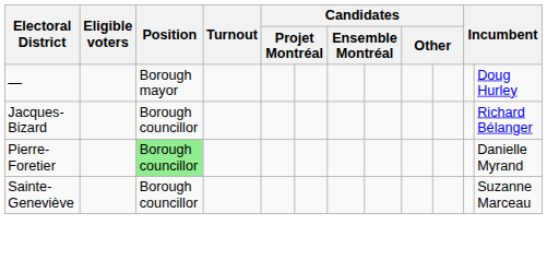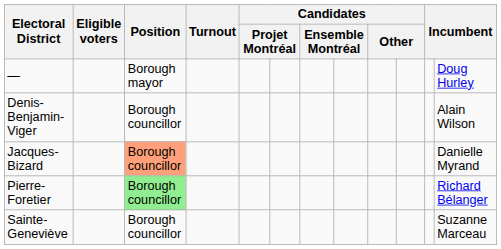 <table class="wikitable" width="100%">
 <tr>
 <th width=10% rowspan=2>Electoral District</th>
 <th width=6% rowspan=2>Eligible voters</th>
 <th width=8% rowspan=2>Position</th>
 <th width=4% rowspan=2>Turnout</th>
 <th colspan=6>Candidates</th>
 <th width=11% colspan=2 rowspan=2>Incumbent</th>
 </tr>
 <tr>
 <th width=11% colspan=2 ><span>Projet Montréal</span></th>
 <th width=11% colspan=2 ><span>Ensemble Montréal</span></th>
 <th width=11% colspan=2 >Other</th>
 </tr>
 <tr>
 <td>—</td>
 <td></td>
 <td>Borough mayor</td>
 <td></td>
 <td></td>
 <td></td>
 <td></td>
 <td></td>
 <td></td>
 <td></td>
 <td> </td>
 <td><a href='#'>Doug Hurley</a></td>
 </tr>
 <tr>
-<td>Jacques-Bizard</td>
+<td>Denis-Benjamin-Viger</td>
 <td></td>
 <td>Borough councillor</td>
 <td></td>
 <td></td>
 <td></td>
 <td></td>
 <td></td>
 <td></td>
 <td></td>
 <td> </td>
-<td><a href='#'>Richard Bélanger</a></td>
+<td>Alain Wilson</td>
+</tr>
+<tr>
+<td>Jacques-Bizard</td>
+<td></td>
+<td style="background: lightsalmon;">Borough councillor</td>
+<td></td>
+<td></td>
+<td></td>
+<td></td>
+<td></td>
+<td></td>
+<td></td>
+<td> </td>
+<td>Danielle Myrand</td>
 </tr>
 <tr>
 <td>Pierre-Foretier</td>
 <td></td>
 <td style="background: lightgreen;">Borough councillor</td>
 <td></td>
 <td></td>
 <td></td>
 <td></td>
 <td></td>
 <td></td>
 <td></td>
 <td> </td>
-<td>Danielle Myrand</td>
+<td><a href='#'>Richard Bélanger</a></td>
 </tr>
 <tr>
 <td>Sainte-Geneviève</td>
 <td></td>
 <td>Borough councillor</td>
 <td></td>
 <td></td>
 <td></td>
 <td></td>
 <td></td>
 <td></td>
 <td></td>
 <td> </td>
 <td>Suzanne Marceau</td>
 </tr>
 </table>
